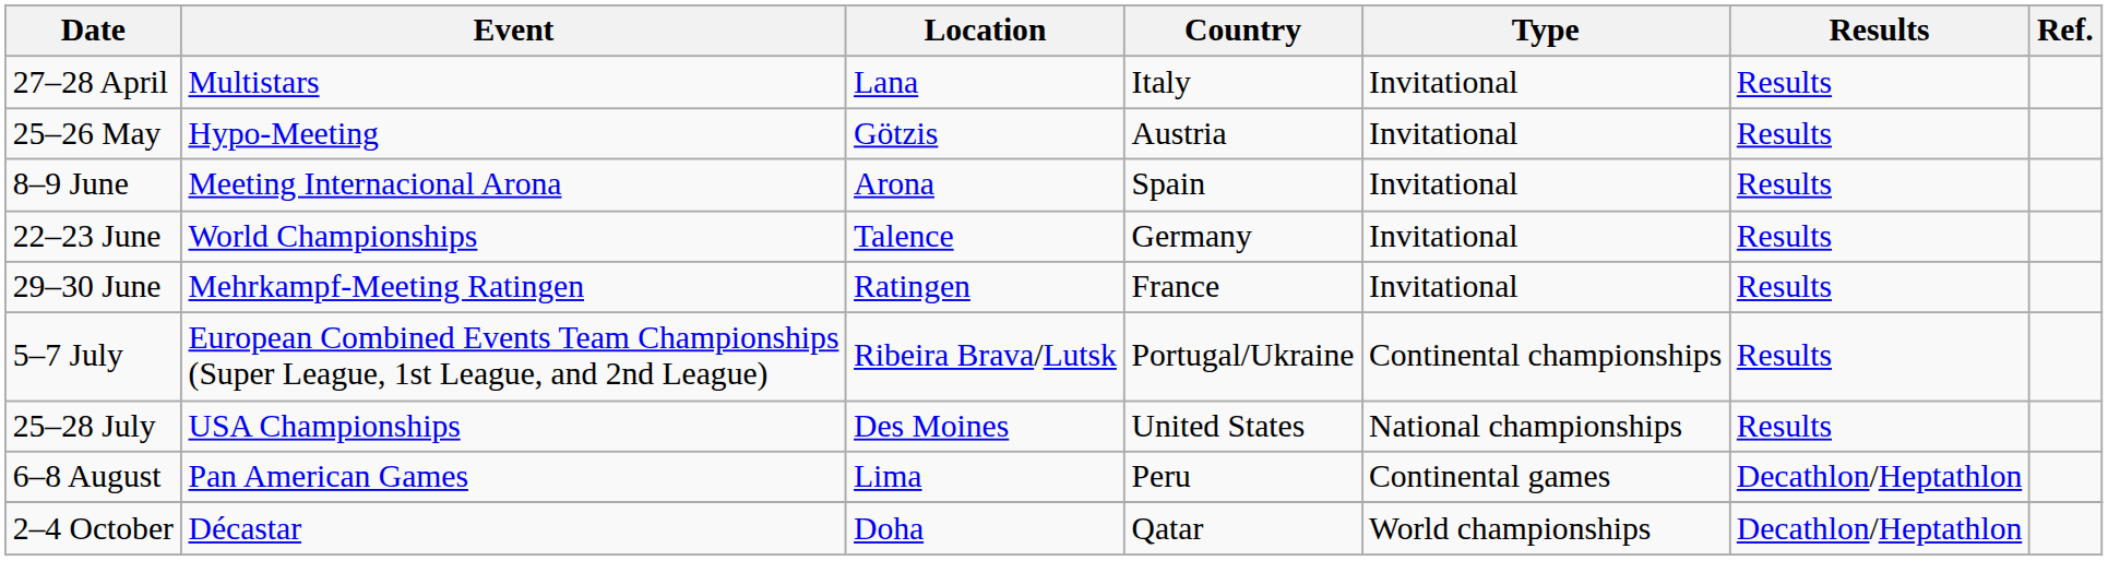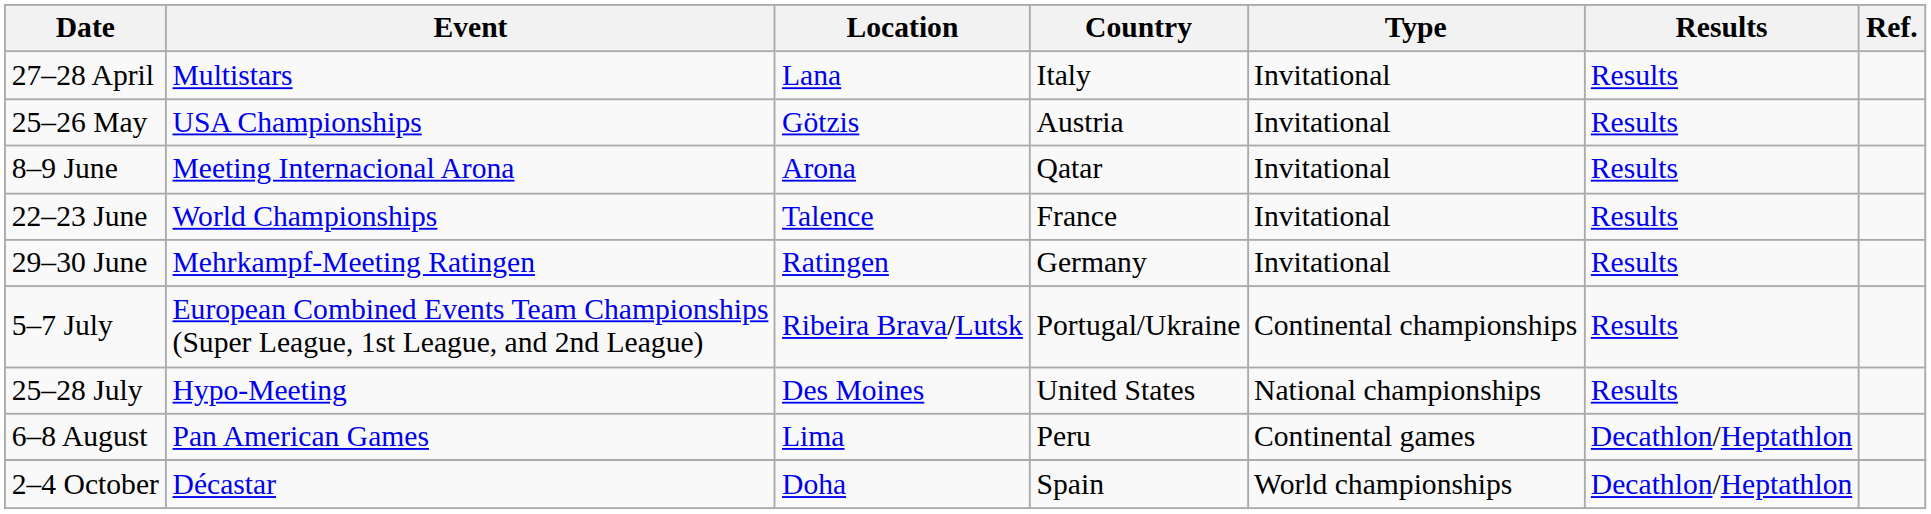 <table class="wikitable">
 <tr>
 <th>Date</th>
 <th>Event</th>
 <th>Location</th>
 <th>Country</th>
 <th>Type</th>
 <th>Results</th>
 <th>Ref.</th>
 </tr>
 <tr>
 <td>27–28 April</td>
 <td><a href='#'>Multistars</a></td>
 <td><a href='#'>Lana</a></td>
 <td>Italy</td>
 <td>Invitational</td>
 <td><a href='#'>Results</a></td>
 <td></td>
 </tr>
 <tr>
 <td>25–26 May</td>
-<td><a href='#'>Hypo-Meeting</a></td>
+<td><a href='#'>USA Championships</a></td>
 <td><a href='#'>Götzis</a></td>
 <td>Austria</td>
 <td>Invitational</td>
 <td><a href='#'>Results</a></td>
 <td></td>
 </tr>
 <tr>
 <td>8–9 June</td>
 <td><a href='#'>Meeting Internacional Arona</a></td>
 <td><a href='#'>Arona</a></td>
-<td>Spain</td>
+<td>Qatar</td>
 <td>Invitational</td>
 <td><a href='#'>Results</a></td>
 <td></td>
 </tr>
 <tr>
 <td>22–23 June</td>
 <td><a href='#'>World Championships</a></td>
 <td><a href='#'>Talence</a></td>
-<td>Germany</td>
+<td>France</td>
 <td>Invitational</td>
 <td><a href='#'>Results</a></td>
 <td></td>
 </tr>
 <tr>
 <td>29–30 June</td>
 <td><a href='#'>Mehrkampf-Meeting Ratingen</a></td>
 <td><a href='#'>Ratingen</a></td>
-<td>France</td>
+<td>Germany</td>
 <td>Invitational</td>
 <td><a href='#'>Results</a></td>
 <td></td>
 </tr>
 <tr>
 <td>5–7 July</td>
 <td><a href='#'>European Combined Events Team Championships</a><br>(Super League, 1st League, and 2nd League)</td>
 <td><a href='#'>Ribeira Brava</a>/<a href='#'>Lutsk</a></td>
 <td>Portugal/Ukraine</td>
 <td>Continental championships</td>
 <td><a href='#'>Results</a></td>
 <td></td>
 </tr>
 <tr>
 <td>25–28 July</td>
-<td><a href='#'>USA Championships</a></td>
+<td><a href='#'>Hypo-Meeting</a></td>
 <td><a href='#'>Des Moines</a></td>
 <td>United States</td>
 <td>National championships</td>
 <td><a href='#'>Results</a></td>
 <td></td>
 </tr>
 <tr>
 <td>6–8 August</td>
 <td><a href='#'>Pan American Games</a></td>
 <td><a href='#'>Lima</a></td>
 <td>Peru</td>
 <td>Continental games</td>
 <td><a href='#'>Decathlon</a>/<a href='#'>Heptathlon</a></td>
 <td></td>
 </tr>
 <tr>
 </tr>
 <tr>
 <td>2–4 October</td>
 <td><a href='#'>Décastar</a></td>
 <td><a href='#'>Doha</a></td>
-<td>Qatar</td>
+<td>Spain</td>
 <td>World championships</td>
 <td><a href='#'>Decathlon</a>/<a href='#'>Heptathlon</a></td>
 <td></td>
 </tr>
 </table>
